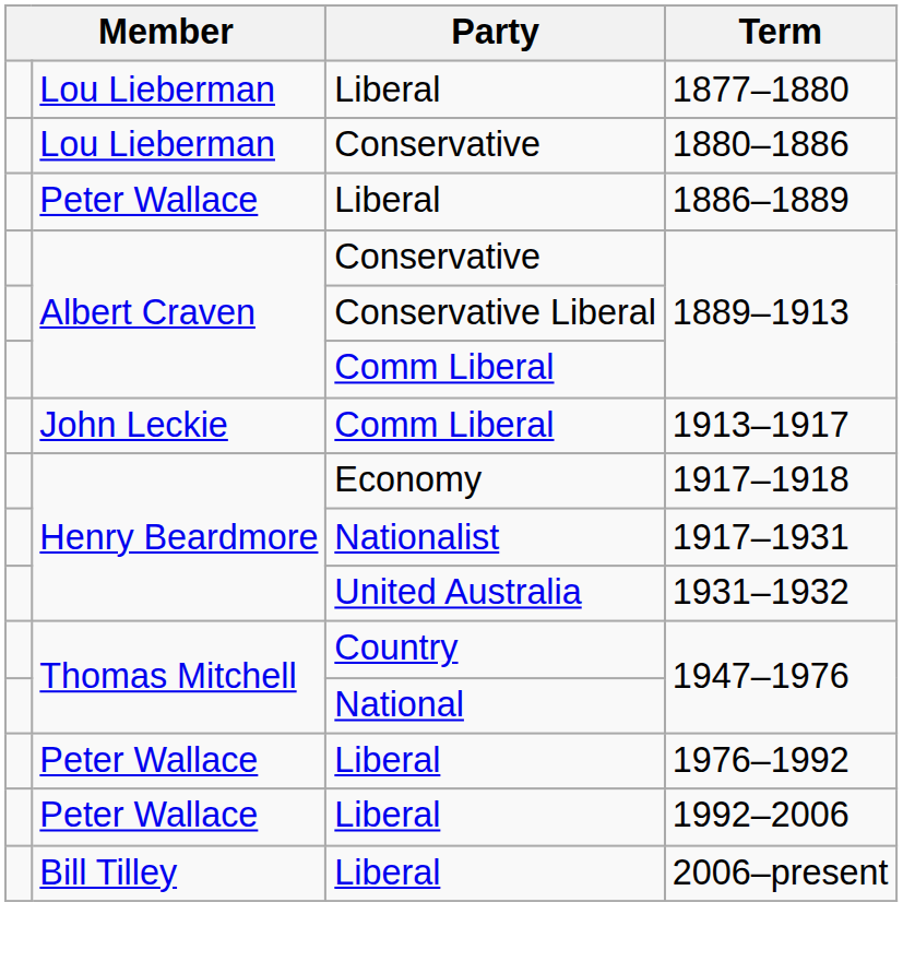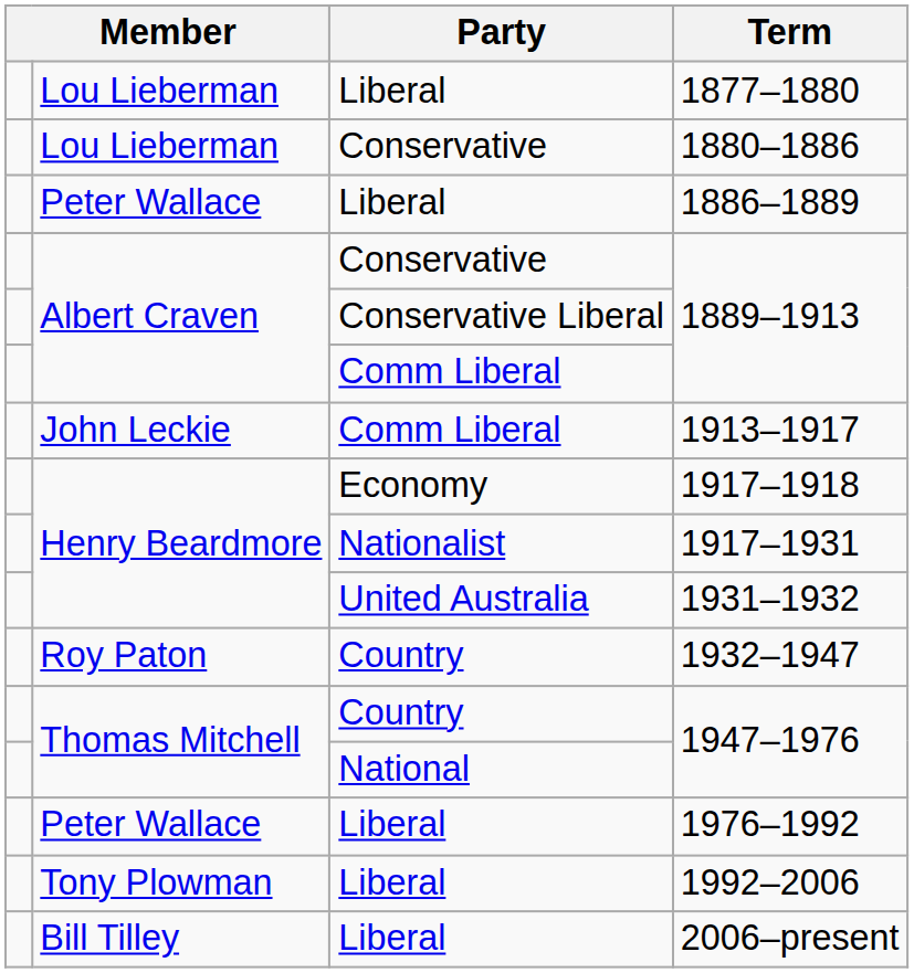 <table class="wikitable">
 <tr>
 <th colspan="2">Member</th>
 <th>Party</th>
 <th>Term</th>
 </tr>
 <tr>
 <td> </td>
 <td><a href='#'>Lou Lieberman</a></td>
 <td>Liberal</td>
 <td>1877–1880</td>
 </tr>
 <tr>
 <td> </td>
 <td><a href='#'>Lou Lieberman</a></td>
 <td>Conservative</td>
 <td>1880–1886</td>
 </tr>
 <tr>
 <td> </td>
 <td><a href='#'>Peter Wallace</a></td>
 <td>Liberal</td>
 <td>1886–1889</td>
 </tr>
 <tr>
 <td> </td>
 <td rowspan=3><a href='#'>Albert Craven</a></td>
 <td>Conservative</td>
 <td rowspan=3>1889–1913</td>
 </tr>
 <tr>
 <td> </td>
 <td>Conservative Liberal</td>
 </tr>
 <tr>
 <td> </td>
 <td><a href='#'>Comm Liberal</a></td>
 </tr>
 <tr>
 <td> </td>
 <td><a href='#'>John Leckie</a></td>
 <td><a href='#'>Comm Liberal</a></td>
 <td>1913–1917</td>
 </tr>
 <tr>
 <td> </td>
 <td rowspan=3><a href='#'>Henry Beardmore</a></td>
 <td>Economy</td>
 <td>1917–1918</td>
 </tr>
 <tr>
 <td> </td>
 <td><a href='#'>Nationalist</a></td>
 <td>1917–1931</td>
 </tr>
 <tr>
 <td> </td>
 <td><a href='#'>United Australia</a></td>
 <td>1931–1932</td>
 </tr>
 <tr>
 <td> </td>
+<td><a href='#'>Roy Paton</a></td>
+<td><a href='#'>Country</a></td>
+<td>1932–1947</td>
+</tr>
+<tr>
+<td> </td>
 <td rowspan="2"><a href='#'>Thomas Mitchell</a></td>
 <td><a href='#'>Country</a></td>
 <td rowspan="2">1947–1976</td>
 </tr>
 <tr>
 <td> </td>
 <td><a href='#'>National</a></td>
 </tr>
 <tr>
 <td> </td>
 <td><a href='#'>Peter Wallace</a></td>
 <td><a href='#'>Liberal</a></td>
 <td>1976–1992</td>
 </tr>
 <tr>
 <td> </td>
-<td><a href='#'>Peter Wallace</a></td>
+<td><a href='#'>Tony Plowman</a></td>
 <td><a href='#'>Liberal</a></td>
 <td>1992–2006</td>
 </tr>
 <tr>
 <td> </td>
 <td><a href='#'>Bill Tilley</a></td>
 <td><a href='#'>Liberal</a></td>
 <td>2006–present</td>
 </tr>
 </table>
